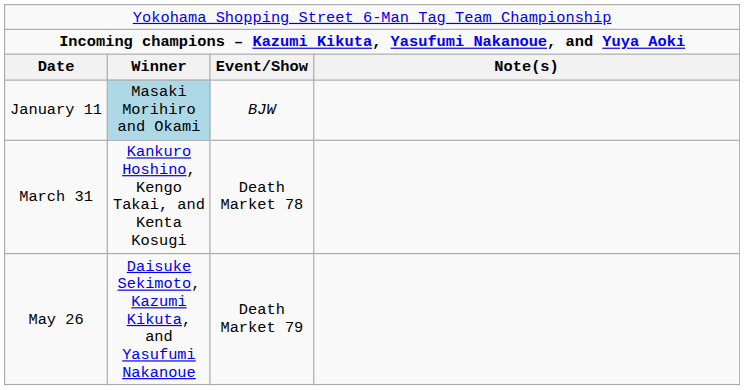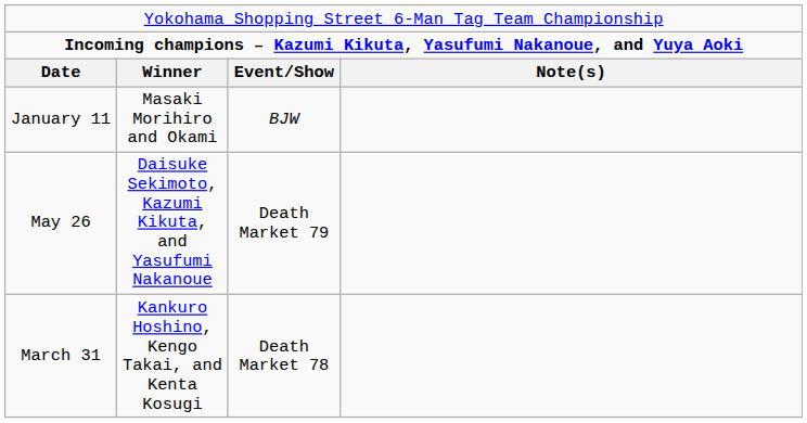 <table class="wikitable" style="text-align:center; width:100%;">
 <tr>
 <td colspan="4" style="text-align: center;"><a href='#'>Yokohama Shopping Street 6-Man Tag Team Championship</a></td>
 </tr>
 <tr>
 <td colspan="4" style="text-align: center;"><strong>Incoming champions – <a href='#'>Kazumi Kikuta</a>, <a href='#'>Yasufumi Nakanoue</a>, and <a href='#'>Yuya Aoki</a></strong></td>
 </tr>
 <tr>
 <th width=14%>Date</th>
 <th width=14%>Winner</th>
 <th width=14%>Event/Show</th>
 <th width=58%>Note(s)</th>
 </tr>
 <tr>
 <td>January 11</td>
-<td style="background: lightblue;">Masaki Morihiro and Okami<br></td>
+<td>Masaki Morihiro and Okami<br></td>
 <td><em>BJW</em></td>
+<td></td>
+</tr>
+<tr>
+<td>May 26</td>
+<td><a href='#'>Daisuke Sekimoto</a>, <a href='#'>Kazumi Kikuta</a>, and <a href='#'>Yasufumi Nakanoue</a></td>
+<td>Death Market 79</td>
 <td></td>
 </tr>
 <tr>
 <td>March 31</td>
 <td><a href='#'>Kankuro Hoshino</a>, Kengo Takai, and Kenta Kosugi</td>
 <td>Death Market 78</td>
 <td></td>
 </tr>
-<tr>
-<td>May 26</td>
-<td><a href='#'>Daisuke Sekimoto</a>, <a href='#'>Kazumi Kikuta</a>, and <a href='#'>Yasufumi Nakanoue</a></td>
-<td>Death Market 79</td>
-<td></td>
-</tr>
 </table>
